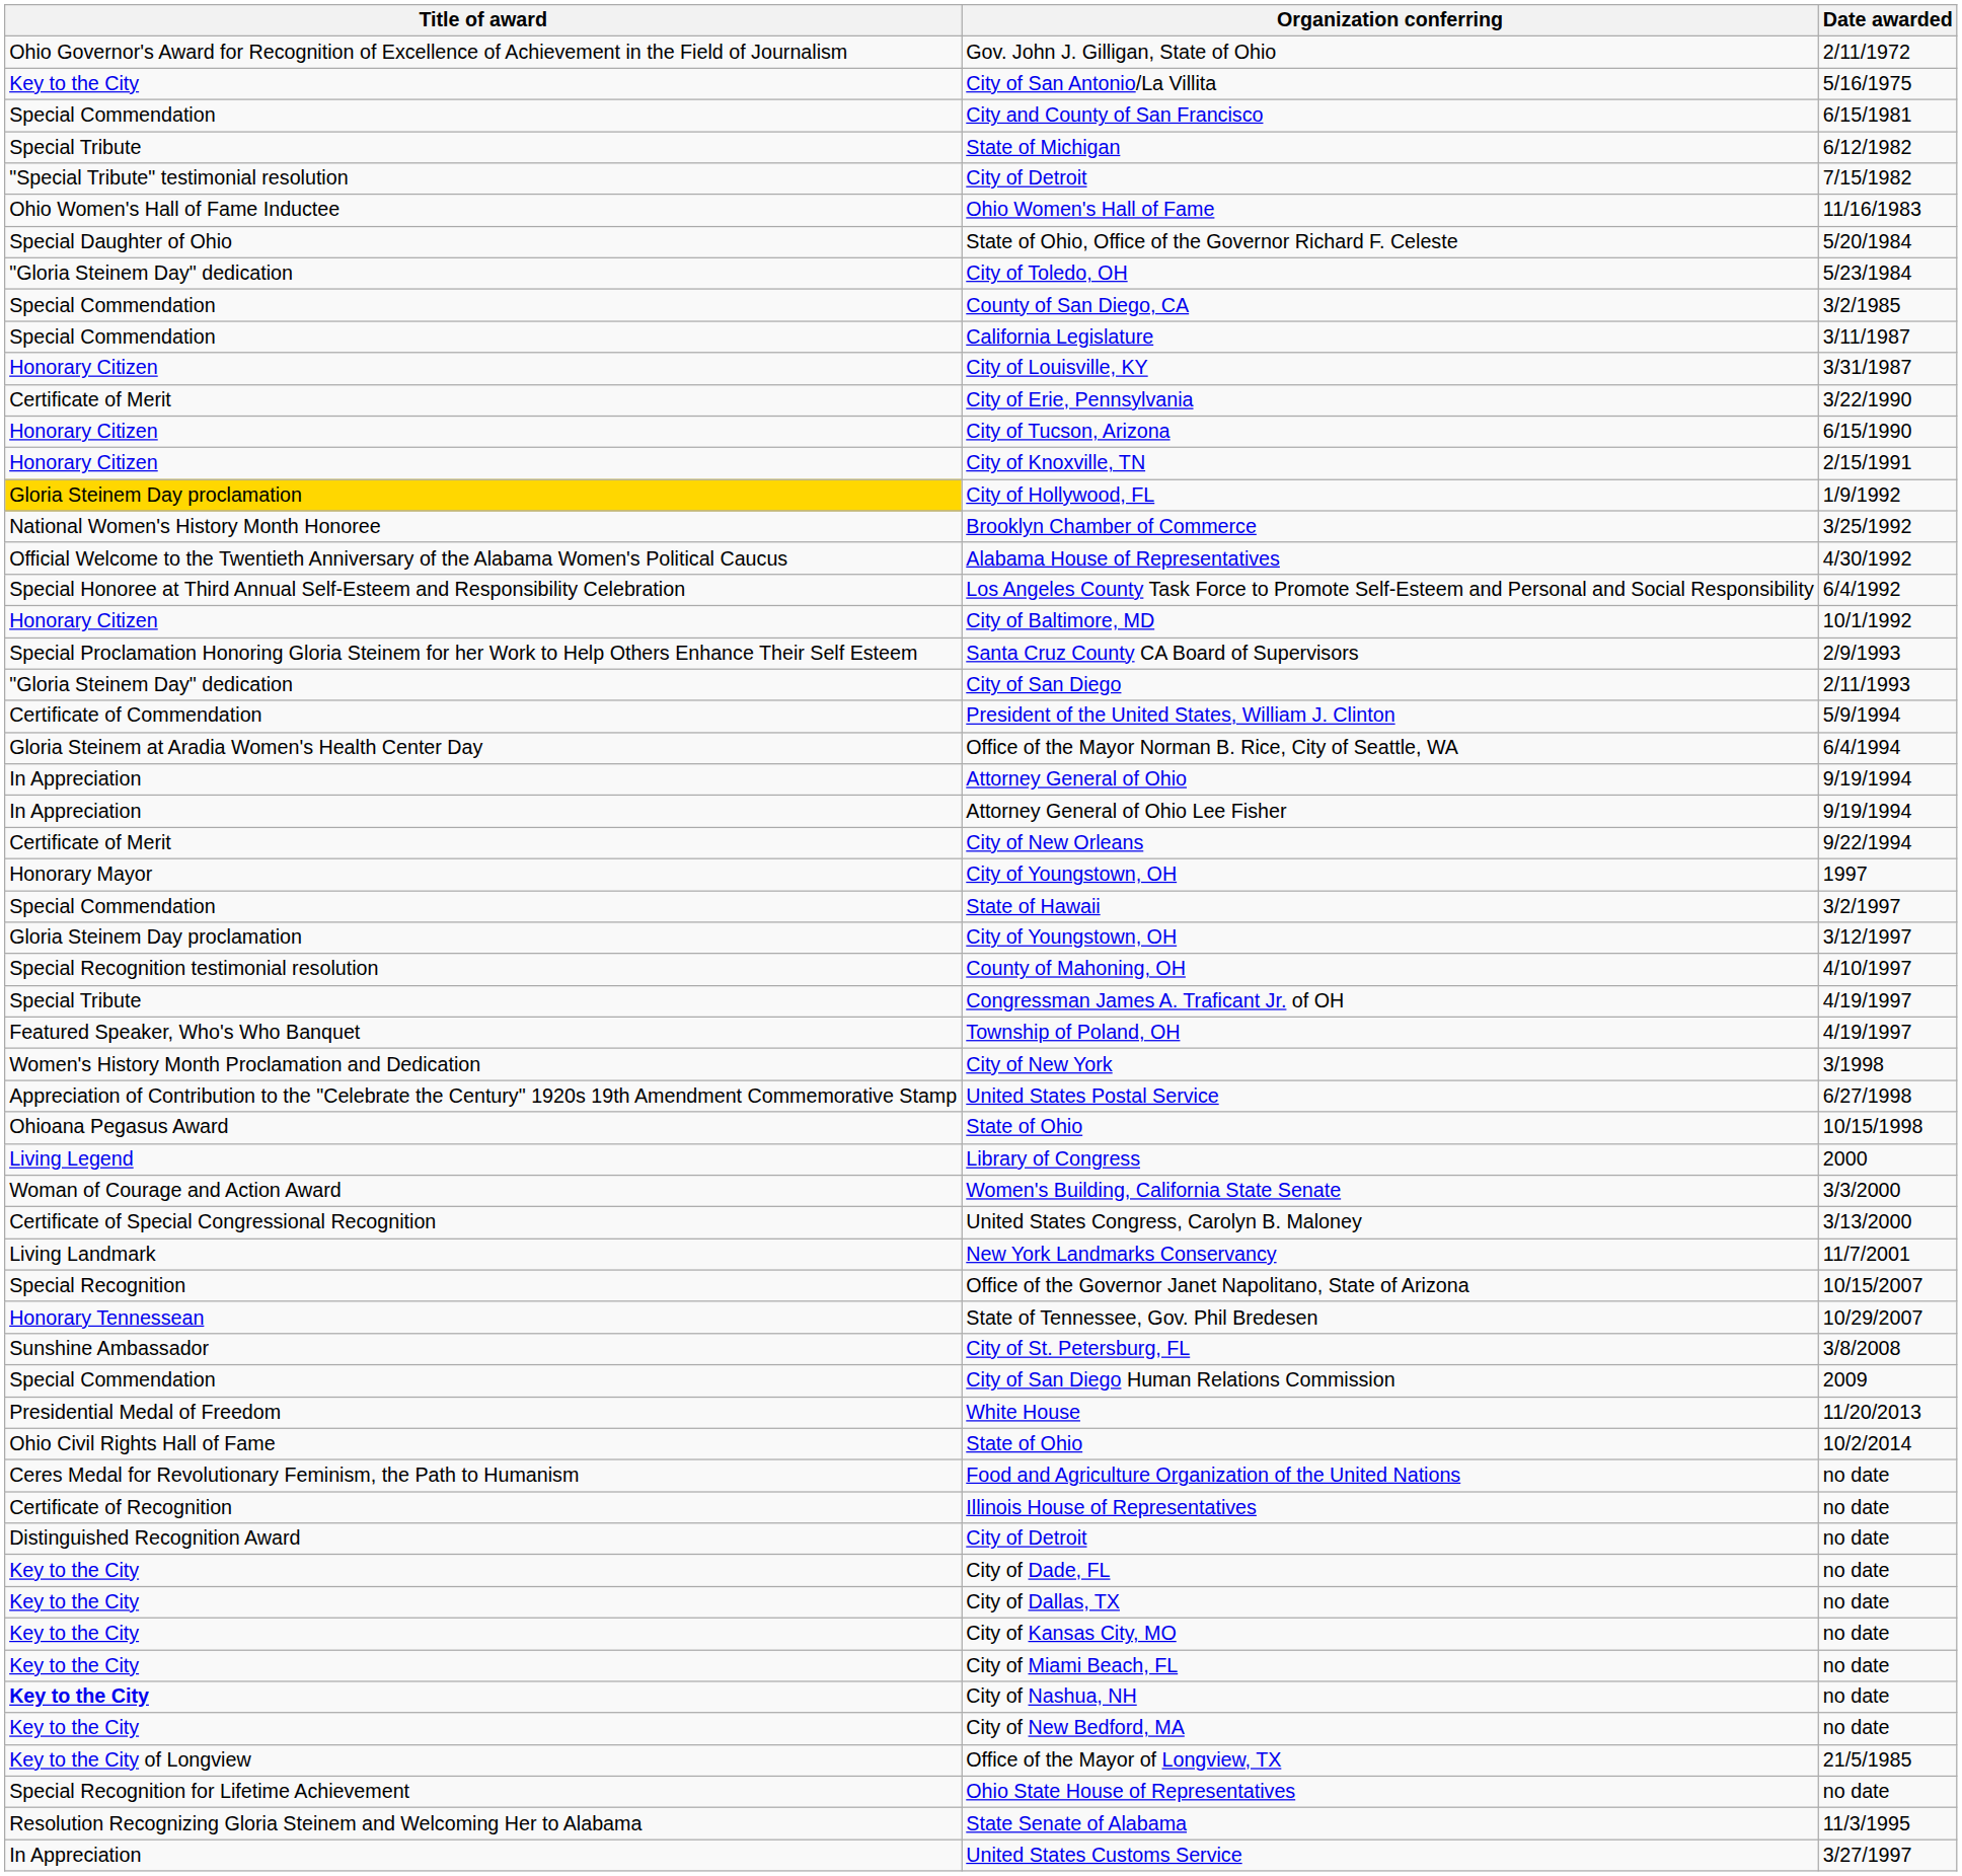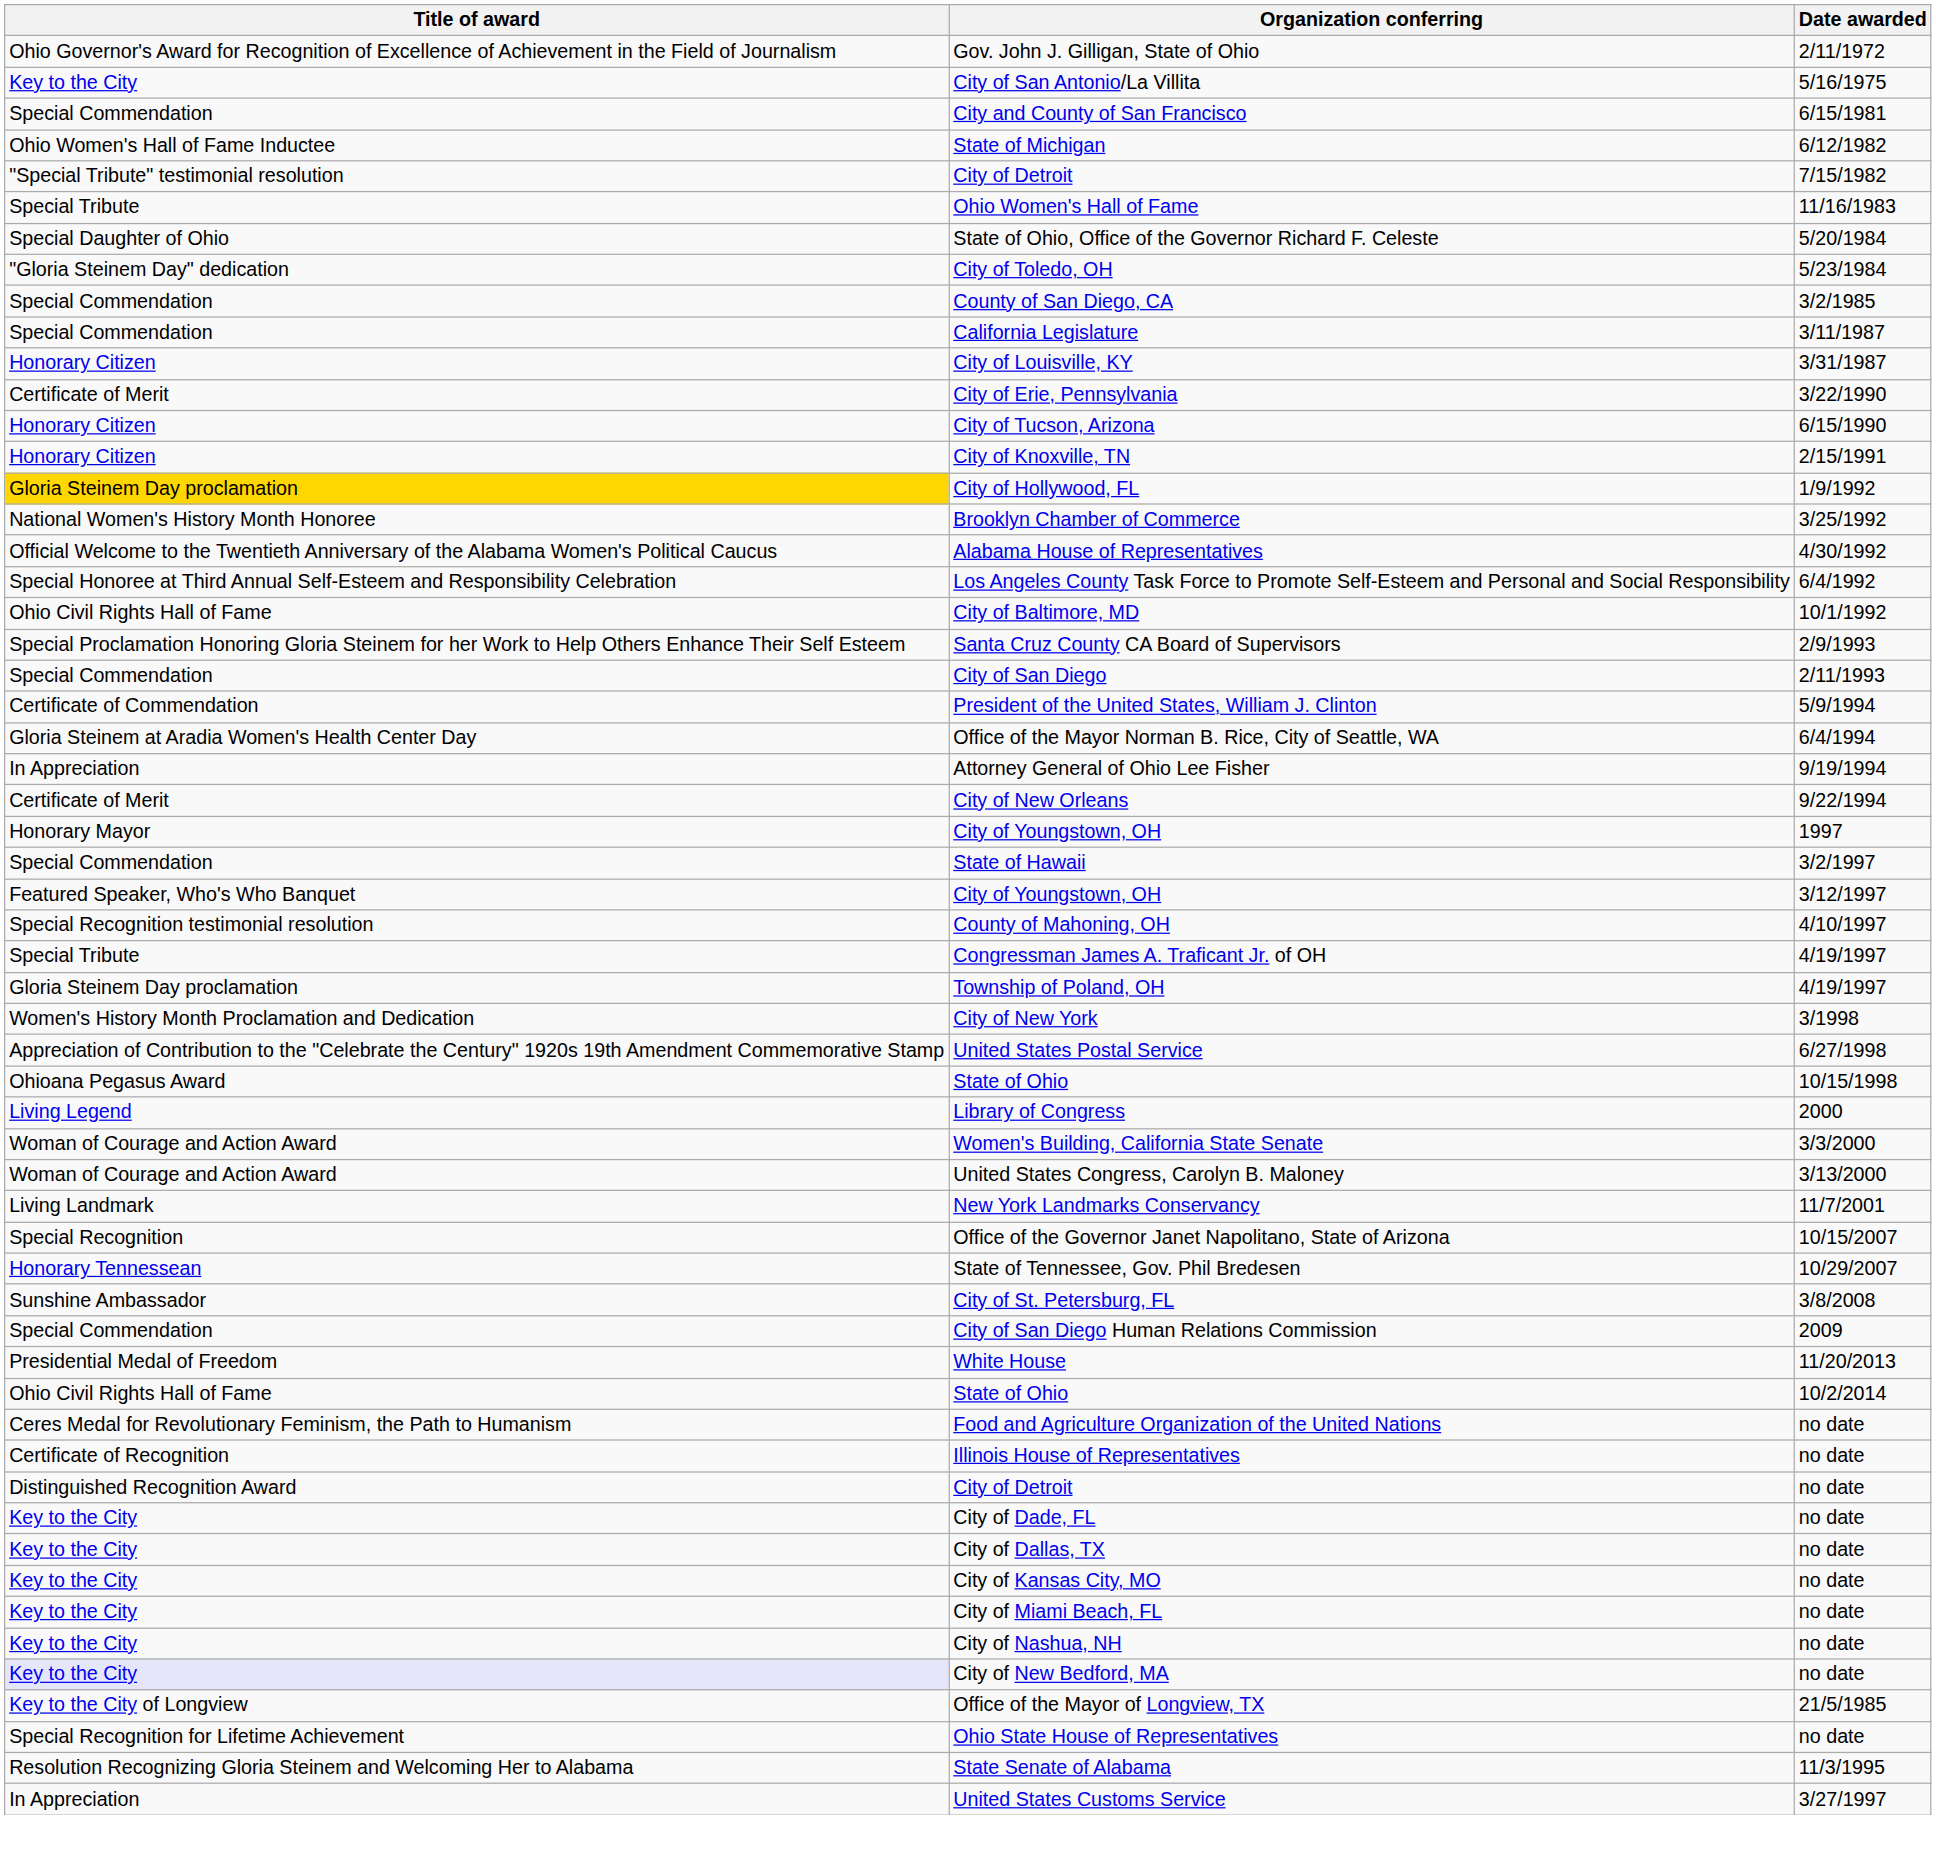 <table class="wikitable">
 <tr>
 <th>Title of award</th>
 <th>Organization conferring</th>
 <th>Date awarded</th>
 </tr>
 <tr>
 <td>Ohio Governor's Award for Recognition of Excellence of Achievement in the Field of Journalism</td>
 <td>Gov. John J. Gilligan, State of Ohio</td>
 <td>2/11/1972</td>
 </tr>
 <tr>
 <td><a href='#'>Key to the City</a></td>
 <td><a href='#'>City of San Antonio</a>/La Villita</td>
 <td>5/16/1975</td>
 </tr>
 <tr>
 <td>Special Commendation</td>
 <td><a href='#'>City and County of San Francisco</a></td>
 <td>6/15/1981</td>
 </tr>
 <tr>
-<td>Special Tribute</td>
+<td>Ohio Women's Hall of Fame Inductee</td>
 <td><a href='#'>State of Michigan</a></td>
 <td>6/12/1982</td>
 </tr>
 <tr>
 <td>"Special Tribute" testimonial resolution</td>
 <td><a href='#'>City of Detroit</a></td>
 <td>7/15/1982</td>
 </tr>
 <tr>
-<td>Ohio Women's Hall of Fame Inductee</td>
+<td>Special Tribute</td>
 <td><a href='#'>Ohio Women's Hall of Fame</a></td>
 <td>11/16/1983</td>
 </tr>
 <tr>
 <td>Special Daughter of Ohio</td>
 <td>State of Ohio, Office of the Governor Richard F. Celeste</td>
 <td>5/20/1984</td>
 </tr>
 <tr>
 <td>"Gloria Steinem Day" dedication</td>
 <td><a href='#'>City of Toledo, OH</a></td>
 <td>5/23/1984</td>
 </tr>
 <tr>
 <td>Special Commendation</td>
 <td><a href='#'>County of San Diego, CA</a></td>
 <td>3/2/1985</td>
 </tr>
 <tr>
 <td>Special Commendation</td>
 <td><a href='#'>California Legislature</a></td>
 <td>3/11/1987</td>
 </tr>
 <tr>
 <td><a href='#'>Honorary Citizen</a></td>
 <td><a href='#'>City of Louisville, KY</a></td>
 <td>3/31/1987</td>
 </tr>
 <tr>
 <td>Certificate of Merit</td>
 <td><a href='#'>City of Erie, Pennsylvania</a></td>
 <td>3/22/1990</td>
 </tr>
 <tr>
 <td><a href='#'>Honorary Citizen</a></td>
 <td><a href='#'>City of Tucson, Arizona</a></td>
 <td>6/15/1990</td>
 </tr>
 <tr>
 <td><a href='#'>Honorary Citizen</a></td>
 <td><a href='#'>City of Knoxville, TN</a></td>
 <td>2/15/1991</td>
 </tr>
 <tr>
 <td style="background: gold;">Gloria Steinem Day proclamation</td>
 <td><a href='#'>City of Hollywood, FL</a></td>
 <td>1/9/1992</td>
 </tr>
 <tr>
 <td>National Women's History Month Honoree</td>
 <td><a href='#'>Brooklyn Chamber of Commerce</a></td>
 <td>3/25/1992</td>
 </tr>
 <tr>
 <td>Official Welcome to the Twentieth Anniversary of the Alabama Women's Political Caucus</td>
 <td><a href='#'>Alabama House of Representatives</a></td>
 <td>4/30/1992</td>
 </tr>
 <tr>
 <td>Special Honoree at Third Annual Self-Esteem and Responsibility Celebration</td>
 <td><a href='#'>Los Angeles County</a> Task Force to Promote Self-Esteem and Personal and Social Responsibility</td>
 <td>6/4/1992</td>
 </tr>
 <tr>
-<td><a href='#'>Honorary Citizen</a></td>
+<td>Ohio Civil Rights Hall of Fame</td>
 <td><a href='#'>City of Baltimore, MD</a></td>
 <td>10/1/1992</td>
 </tr>
 <tr>
 <td>Special Proclamation Honoring Gloria Steinem for her Work to Help Others Enhance Their Self Esteem</td>
 <td><a href='#'>Santa Cruz County</a> CA Board of Supervisors</td>
 <td>2/9/1993</td>
 </tr>
 <tr>
-<td>"Gloria Steinem Day" dedication</td>
+<td>Special Commendation</td>
 <td><a href='#'>City of San Diego</a></td>
 <td>2/11/1993</td>
 </tr>
 <tr>
 <td>Certificate of Commendation</td>
 <td><a href='#'>President of the United States, William J. Clinton</a></td>
 <td>5/9/1994</td>
 </tr>
 <tr>
 <td>Gloria Steinem at Aradia Women's Health Center Day</td>
 <td>Office of the Mayor Norman B. Rice, City of Seattle, WA</td>
 <td>6/4/1994</td>
-</tr>
-<tr>
-<td>In Appreciation</td>
-<td><a href='#'>Attorney General of Ohio</a></td>
-<td>9/19/1994</td>
 </tr>
 <tr>
 <td>In Appreciation</td>
 <td>Attorney General of Ohio Lee Fisher</td>
 <td>9/19/1994</td>
 </tr>
 <tr>
 <td>Certificate of Merit</td>
 <td><a href='#'>City of New Orleans</a></td>
 <td>9/22/1994</td>
 </tr>
 <tr>
 <td>Honorary Mayor</td>
 <td><a href='#'>City of Youngstown, OH</a></td>
 <td>1997</td>
 </tr>
 <tr>
 <td>Special Commendation</td>
 <td><a href='#'>State of Hawaii</a></td>
 <td>3/2/1997</td>
 </tr>
 <tr>
-<td>Gloria Steinem Day proclamation</td>
+<td>Featured Speaker, Who's Who Banquet</td>
 <td><a href='#'>City of Youngstown, OH</a></td>
 <td>3/12/1997</td>
 </tr>
 <tr>
 <td>Special Recognition testimonial resolution</td>
 <td><a href='#'>County of Mahoning, OH</a></td>
 <td>4/10/1997</td>
 </tr>
 <tr>
 <td>Special Tribute</td>
 <td><a href='#'>Congressman James A. Traficant Jr.</a> of OH</td>
 <td>4/19/1997</td>
 </tr>
 <tr>
-<td>Featured Speaker, Who's Who Banquet</td>
+<td>Gloria Steinem Day proclamation</td>
 <td><a href='#'>Township of Poland, OH</a></td>
 <td>4/19/1997</td>
 </tr>
 <tr>
 <td>Women's History Month Proclamation and Dedication</td>
 <td><a href='#'>City of New York</a></td>
 <td>3/1998</td>
 </tr>
 <tr>
 <td>Appreciation of Contribution to the "Celebrate the Century" 1920s 19th Amendment Commemorative Stamp</td>
 <td><a href='#'>United States Postal Service</a></td>
 <td>6/27/1998</td>
 </tr>
 <tr>
 <td>Ohioana Pegasus Award</td>
 <td><a href='#'>State of Ohio</a></td>
 <td>10/15/1998</td>
 </tr>
 <tr>
 <td><a href='#'>Living Legend</a></td>
 <td><a href='#'>Library of Congress</a></td>
 <td>2000</td>
 </tr>
 <tr>
 <td>Woman of Courage and Action Award</td>
 <td><a href='#'>Women's Building, California State Senate</a></td>
 <td>3/3/2000</td>
 </tr>
 <tr>
-<td>Certificate of Special Congressional Recognition</td>
+<td>Woman of Courage and Action Award</td>
 <td>United States Congress, Carolyn B. Maloney</td>
 <td>3/13/2000</td>
 </tr>
 <tr>
 <td>Living Landmark</td>
 <td><a href='#'>New York Landmarks Conservancy</a></td>
 <td>11/7/2001</td>
 </tr>
 <tr>
 <td>Special Recognition</td>
 <td>Office of the Governor Janet Napolitano, State of Arizona</td>
 <td>10/15/2007</td>
 </tr>
 <tr>
 <td><a href='#'>Honorary Tennessean</a></td>
 <td>State of Tennessee, Gov. Phil Bredesen</td>
 <td>10/29/2007</td>
 </tr>
 <tr>
 <td>Sunshine Ambassador</td>
 <td><a href='#'>City of St. Petersburg, FL</a></td>
 <td>3/8/2008</td>
 </tr>
 <tr>
 <td>Special Commendation</td>
 <td><a href='#'>City of San Diego</a> Human Relations Commission</td>
 <td>2009</td>
 </tr>
 <tr>
 <td>Presidential Medal of Freedom</td>
 <td><a href='#'>White House</a></td>
 <td>11/20/2013</td>
 </tr>
 <tr>
 <td>Ohio Civil Rights Hall of Fame</td>
 <td><a href='#'>State of Ohio</a></td>
 <td>10/2/2014</td>
 </tr>
 <tr>
 <td>Ceres Medal for Revolutionary Feminism, the Path to Humanism</td>
 <td><a href='#'>Food and Agriculture Organization of the United Nations</a></td>
 <td>no date</td>
 </tr>
 <tr>
 <td>Certificate of Recognition</td>
 <td><a href='#'>Illinois House of Representatives</a></td>
 <td>no date</td>
 </tr>
 <tr>
 <td>Distinguished Recognition Award</td>
 <td><a href='#'>City of Detroit</a></td>
 <td>no date</td>
 </tr>
 <tr>
 <td><a href='#'>Key to the City</a></td>
 <td>City of <a href='#'>Dade, FL</a></td>
 <td>no date</td>
 </tr>
 <tr>
 <td><a href='#'>Key to the City</a></td>
 <td>City of <a href='#'>Dallas, TX</a></td>
 <td>no date</td>
 </tr>
 <tr>
 <td><a href='#'>Key to the City</a></td>
 <td>City of <a href='#'>Kansas City, MO</a></td>
 <td>no date</td>
 </tr>
 <tr>
 <td><a href='#'>Key to the City</a></td>
 <td>City of <a href='#'>Miami Beach, FL</a></td>
 <td>no date</td>
 </tr>
 <tr>
-<td><strong><a href='#'>Key to the City</a></strong></td>
+<td><a href='#'>Key to the City</a></td>
 <td>City of <a href='#'>Nashua, NH</a></td>
 <td>no date</td>
 </tr>
 <tr>
-<td><a href='#'>Key to the City</a></td>
+<td style="background: lavender;"><a href='#'>Key to the City</a></td>
 <td>City of <a href='#'>New Bedford, MA</a></td>
 <td>no date</td>
 </tr>
 <tr>
 <td><a href='#'>Key to the City</a> of Longview</td>
 <td>Office of the Mayor of <a href='#'>Longview, TX</a></td>
 <td>21/5/1985</td>
 </tr>
 <tr>
 <td>Special Recognition for Lifetime Achievement</td>
 <td><a href='#'>Ohio State House of Representatives</a></td>
 <td>no date</td>
 </tr>
 <tr>
 <td>Resolution Recognizing Gloria Steinem and Welcoming Her to Alabama</td>
 <td><a href='#'>State Senate of Alabama</a></td>
 <td>11/3/1995</td>
 </tr>
 <tr>
 <td>In Appreciation</td>
 <td><a href='#'>United States Customs Service</a></td>
 <td>3/27/1997</td>
 </tr>
 </table>
